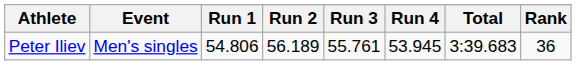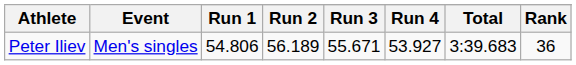 <table class="wikitable" style="font-size:90%">
 <tr>
 <th rowspan="2">Athlete</th>
 <th rowspan="2">Event</th>
 </tr>
 <tr>
 <th>Run 1</th>
 <th>Run 2</th>
 <th>Run 3</th>
 <th>Run 4</th>
 <th>Total</th>
 <th>Rank</th>
 </tr>
 <tr align=center>
 <td align=left><a href='#'>Peter Iliev</a></td>
 <td align=left><a href='#'>Men's singles</a></td>
 <td>54.806</td>
 <td>56.189</td>
-<td>55.761</td>
-<td>53.945</td>
+<td>55.671</td>
+<td>53.927</td>
 <td>3:39.683</td>
 <td>36</td>
 </tr>
 </table>
